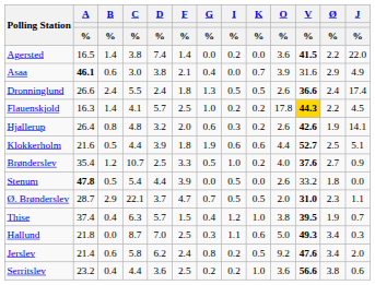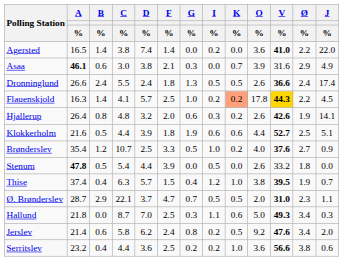 <table class="wikitable sortable" style="text-align:right; font-size:95%; line-height:20px;">
 <tr>
 <th rowspan="3">Polling Station</th>
 <th width=30px class=unsortable><a href='#'>A</a></th>
 <th width=30px class=unsortable><a href='#'>B</a></th>
 <th width=30px class=unsortable><a href='#'>C</a></th>
 <th width=30px class=unsortable><a href='#'>D</a></th>
 <th width=30px class=unsortable><a href='#'>F</a></th>
 <th width=30px class=unsortable><a href='#'>G</a></th>
 <th width=30px class=unsortable><a href='#'>I</a></th>
 <th width=30px class=unsortable><a href='#'>K</a></th>
 <th width=30px class=unsortable><a href='#'>O</a></th>
 <th width=30px class=unsortable><a href='#'>V</a></th>
 <th width=30px class=unsortable><a href='#'>Ø</a></th>
 <th width=30px class=unsortable><a href='#'>J</a></th>
 </tr>
 <tr>
 <th style=background:></th>
 <th style=background:></th>
 <th style=background:></th>
 <th style=background:></th>
 <th style=background:></th>
 <th style=background:></th>
 <th style=background:></th>
 <th style=background:></th>
 <th style=background:></th>
 <th style=background:></th>
 <th style=background:></th>
 <th style=background:></th>
 </tr>
 <tr>
 <th align=center data-sort-type=number>%</th>
 <th align=center data-sort-type=number>%</th>
 <th align=center data-sort-type=number>%</th>
 <th align=center data-sort-type=number>%</th>
 <th align=center data-sort-type=number>%</th>
 <th align=center data-sort-type=number>%</th>
 <th align=center data-sort-type=number>%</th>
 <th align=center data-sort-type=number>%</th>
 <th align=center data-sort-type=number>%</th>
 <th align=center data-sort-type=number>%</th>
 <th align=center data-sort-type=number>%</th>
 <th align=center data-sort-type=number>%</th>
 </tr>
 <tr>
 <td align=left><a href='#'>Agersted</a></td>
 <td align=center>16.5</td>
 <td align=center>1.4</td>
 <td align=center>3.8</td>
 <td align=center>7.4</td>
 <td align=center>1.4</td>
 <td align=center>0.0</td>
 <td align=center>0.2</td>
 <td align=center>0.0</td>
 <td align=center>3.6</td>
-<td align=center ><strong>41.5</strong></td>
+<td align=center ><strong>41.0</strong></td>
 <td align=center>2.2</td>
 <td align=center>22.0</td>
 </tr>
 <tr>
 <td align=left><a href='#'>Asaa</a></td>
 <td align=center ><strong>46.1</strong></td>
 <td align=center>0.6</td>
 <td align=center>3.0</td>
 <td align=center>3.8</td>
 <td align=center>2.1</td>
-<td align=center>0.4</td>
+<td align=center>0.3</td>
 <td align=center>0.0</td>
 <td align=center>0.7</td>
 <td align=center>3.9</td>
 <td align=center>31.6</td>
 <td align=center>2.9</td>
 <td align=center>4.9</td>
 </tr>
 <tr>
 <td align=left><a href='#'>Dronninglund</a></td>
 <td align=center>26.6</td>
 <td align=center>2.4</td>
 <td align=center>5.5</td>
 <td align=center>2.4</td>
 <td align=center>1.8</td>
 <td align=center>1.3</td>
 <td align=center>0.5</td>
 <td align=center>0.5</td>
 <td align=center>2.6</td>
 <td align=center ><strong>36.6</strong></td>
 <td align=center>2.4</td>
 <td align=center>17.4</td>
 </tr>
 <tr>
 <td align=left><a href='#'>Flauenskjold</a></td>
 <td align=center>16.3</td>
 <td align=center>1.4</td>
 <td align=center>4.1</td>
 <td align=center>5.7</td>
 <td align=center>2.5</td>
 <td align=center>1.0</td>
 <td align=center>0.2</td>
-<td align=center>0.2</td>
+<td align=center style="background: lightsalmon;">0.2</td>
 <td align=center>17.8</td>
 <td align=center  style="background: gold;"><strong>44.3</strong></td>
 <td align=center>2.2</td>
 <td align=center>4.5</td>
 </tr>
 <tr>
 <td align=left><a href='#'>Hjallerup</a></td>
 <td align=center>26.4</td>
 <td align=center>0.8</td>
 <td align=center>4.8</td>
 <td align=center>3.2</td>
 <td align=center>2.0</td>
 <td align=center>0.6</td>
 <td align=center>0.3</td>
 <td align=center>0.2</td>
 <td align=center>2.6</td>
 <td align=center ><strong>42.6</strong></td>
 <td align=center>1.9</td>
 <td align=center>14.1</td>
 </tr>
 <tr>
 <td align=left><a href='#'>Klokkerholm</a></td>
 <td align=center>21.6</td>
 <td align=center>0.5</td>
 <td align=center>4.4</td>
 <td align=center>3.9</td>
 <td align=center>1.8</td>
 <td align=center>1.9</td>
 <td align=center>0.6</td>
 <td align=center>0.6</td>
 <td align=center>4.4</td>
 <td align=center ><strong>52.7</strong></td>
 <td align=center>2.5</td>
 <td align=center>5.1</td>
 </tr>
 <tr>
 <td align=left><a href='#'>Brønderslev</a></td>
 <td align=center>35.4</td>
 <td align=center>1.2</td>
 <td align=center>10.7</td>
 <td align=center>2.5</td>
 <td align=center>3.3</td>
 <td align=center>0.5</td>
 <td align=center>1.0</td>
 <td align=center>0.2</td>
 <td align=center>4.0</td>
 <td align=center ><strong>37.6</strong></td>
 <td align=center>2.7</td>
 <td align=center>0.9</td>
 </tr>
 <tr>
 <td align=left><a href='#'>Stenum</a></td>
 <td align=center ><strong>47.8</strong></td>
 <td align=center>0.5</td>
 <td align=center>5.4</td>
 <td align=center>4.4</td>
 <td align=center>3.9</td>
 <td align=center>0.0</td>
 <td align=center>0.5</td>
 <td align=center>0.0</td>
 <td align=center>2.6</td>
 <td align=center>33.2</td>
 <td align=center>1.8</td>
 <td align=center>0.0</td>
 </tr>
 <tr>
+<td align=left><a href='#'>Thise</a></td>
+<td align=center>37.4</td>
+<td align=center>0.4</td>
+<td align=center>6.3</td>
+<td align=center>5.7</td>
+<td align=center>1.5</td>
+<td align=center>0.4</td>
+<td align=center>1.2</td>
+<td align=center>1.0</td>
+<td align=center>3.8</td>
+<td align=center ><strong>39.5</strong></td>
+<td align=center>1.9</td>
+<td align=center>0.7</td>
+</tr>
+<tr>
 <td align=left><a href='#'>Ø. Brønderslev</a></td>
 <td align=center>28.7</td>
 <td align=center>2.9</td>
 <td align=center>22.1</td>
 <td align=center>3.7</td>
 <td align=center>4.7</td>
 <td align=center>0.7</td>
 <td align=center>0.5</td>
 <td align=center>0.5</td>
 <td align=center>2.0</td>
 <td align=center ><strong>31.0</strong></td>
 <td align=center>2.3</td>
 <td align=center>1.1</td>
-</tr>
-<tr>
-<td align=left><a href='#'>Thise</a></td>
-<td align=center>37.4</td>
-<td align=center>0.4</td>
-<td align=center>6.3</td>
-<td align=center>5.7</td>
-<td align=center>1.5</td>
-<td align=center>0.4</td>
-<td align=center>1.2</td>
-<td align=center>1.0</td>
-<td align=center>3.8</td>
-<td align=center ><strong>39.5</strong></td>
-<td align=center>1.9</td>
-<td align=center>0.7</td>
 </tr>
 <tr>
 <td align=left><a href='#'>Hallund</a></td>
 <td align=center>21.8</td>
 <td align=center>0.0</td>
 <td align=center>8.7</td>
 <td align=center>7.0</td>
 <td align=center>2.5</td>
 <td align=center>0.3</td>
 <td align=center>1.1</td>
 <td align=center>0.6</td>
 <td align=center>5.0</td>
 <td align=center ><strong>49.3</strong></td>
 <td align=center>3.4</td>
 <td align=center>0.3</td>
 </tr>
 <tr>
 <td align=left><a href='#'>Jerslev</a></td>
 <td align=center>21.4</td>
 <td align=center>0.6</td>
 <td align=center>5.8</td>
 <td align=center>6.2</td>
 <td align=center>2.4</td>
 <td align=center>0.8</td>
 <td align=center>0.2</td>
 <td align=center>0.5</td>
 <td align=center>9.2</td>
 <td align=center ><strong>47.6</strong></td>
 <td align=center>3.4</td>
 <td align=center>2.0</td>
 </tr>
 <tr>
 <td align=left><a href='#'>Serritslev</a></td>
 <td align=center>23.2</td>
 <td align=center>0.4</td>
 <td align=center>4.4</td>
 <td align=center>3.6</td>
 <td align=center>2.5</td>
 <td align=center>0.2</td>
 <td align=center>0.2</td>
 <td align=center>1.0</td>
 <td align=center>3.6</td>
 <td align=center ><strong>56.6</strong></td>
 <td align=center>3.8</td>
 <td align=center>0.6</td>
 </tr>
 </table>
